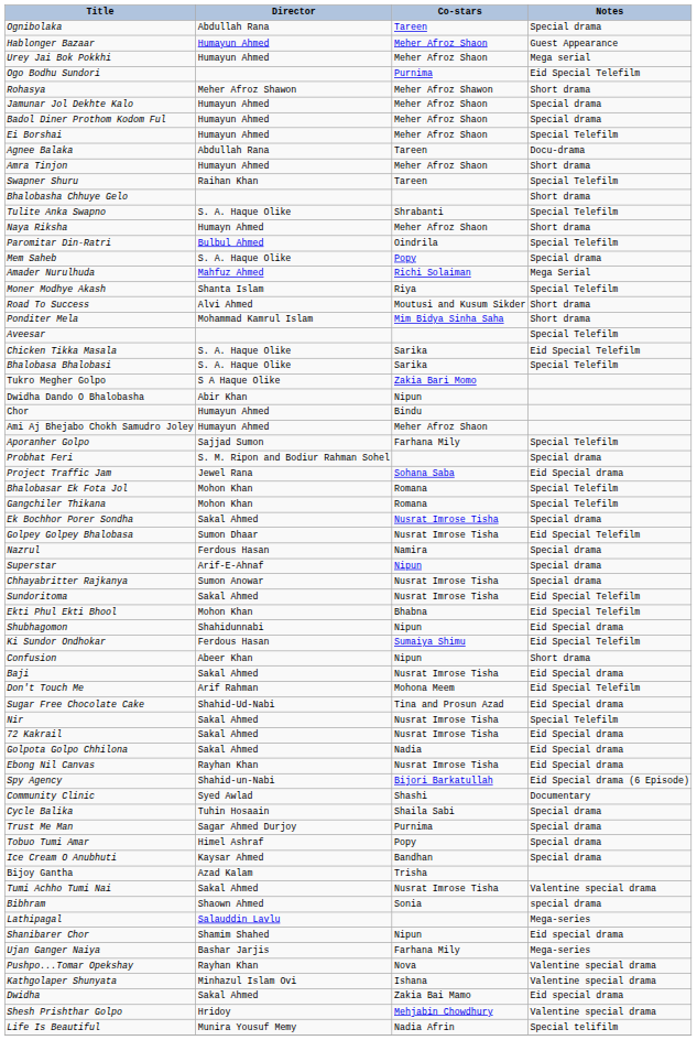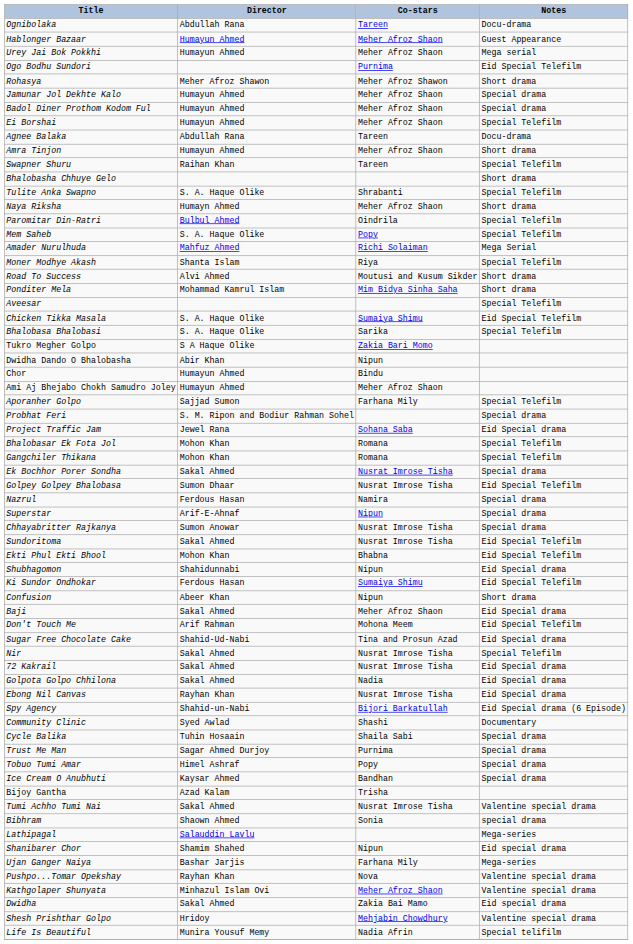 <table class="wikitable" style="font-size:90%">
 <tr style="text-align:center;">
 <th style="background:#B0C4DE;">Title</th>
 <th style="background:#B0C4DE;">Director</th>
 <th style="background:#B0C4DE;">Co-stars</th>
 <th style="background:#B0C4DE;">Notes</th>
 </tr>
 <tr>
 <td><em>Ognibolaka</em></td>
 <td>Abdullah Rana</td>
 <td><a href='#'>Tareen</a></td>
-<td>Special drama</td>
+<td>Docu-drama</td>
 </tr>
 <tr>
 <td><em>Hablonger Bazaar</em></td>
 <td><a href='#'>Humayun Ahmed</a></td>
 <td><a href='#'>Meher Afroz Shaon</a></td>
 <td>Guest Appearance</td>
 </tr>
 <tr>
 <td><em>Urey Jai Bok Pokkhi</em></td>
 <td>Humayun Ahmed</td>
 <td>Meher Afroz Shaon</td>
 <td>Mega serial</td>
 </tr>
 <tr>
 <td><em>Ogo Bodhu Sundori</em></td>
 <td></td>
 <td><a href='#'>Purnima</a></td>
 <td>Eid Special Telefilm</td>
 </tr>
 <tr>
 <td><em>Rohasya</em></td>
 <td>Meher Afroz Shawon</td>
 <td>Meher Afroz Shawon</td>
 <td>Short drama</td>
 </tr>
 <tr>
 <td><em>Jamunar Jol Dekhte Kalo</em></td>
 <td>Humayun Ahmed</td>
 <td>Meher Afroz Shaon</td>
 <td>Special drama</td>
 </tr>
 <tr>
 <td><em>Badol Diner Prothom Kodom Ful</em></td>
 <td>Humayun Ahmed</td>
 <td>Meher Afroz Shaon</td>
 <td>Special drama</td>
 </tr>
 <tr>
 <td><em>Ei Borshai</em></td>
 <td>Humayun Ahmed</td>
 <td>Meher Afroz Shaon</td>
 <td>Special Telefilm</td>
 </tr>
 <tr>
 <td><em>Agnee Balaka</em></td>
 <td>Abdullah Rana</td>
 <td>Tareen</td>
 <td>Docu-drama</td>
 </tr>
 <tr>
 <td><em>Amra Tinjon</em></td>
 <td>Humayun Ahmed</td>
 <td>Meher Afroz Shaon</td>
 <td>Short drama</td>
 </tr>
 <tr>
 <td><em>Swapner Shuru</em></td>
 <td>Raihan Khan</td>
 <td>Tareen</td>
 <td>Special Telefilm</td>
 </tr>
 <tr>
 <td><em>Bhalobasha Chhuye Gelo</em></td>
 <td></td>
 <td></td>
 <td>Short drama</td>
 </tr>
 <tr>
 <td><em>Tulite Anka Swapno</em></td>
 <td>S. A. Haque Olike</td>
 <td>Shrabanti</td>
 <td>Special Telefilm</td>
 </tr>
 <tr>
 <td><em>Naya Riksha</em></td>
 <td>Humayn Ahmed</td>
 <td>Meher Afroz Shaon</td>
 <td>Short drama</td>
 </tr>
 <tr>
 <td><em>Paromitar Din-Ratri</em></td>
 <td><a href='#'>Bulbul Ahmed</a></td>
 <td>Oindrila</td>
 <td>Special Telefilm</td>
 </tr>
 <tr>
 <td><em>Mem Saheb</em></td>
 <td>S. A. Haque Olike</td>
 <td><a href='#'>Popy</a></td>
-<td>Special drama</td>
+<td>Special Telefilm</td>
 </tr>
 <tr>
 <td><em>Amader Nurulhuda</em></td>
 <td><a href='#'>Mahfuz Ahmed</a></td>
 <td><a href='#'>Richi Solaiman</a></td>
 <td>Mega Serial</td>
 </tr>
 <tr>
 <td><em>Moner Modhye Akash</em></td>
 <td>Shanta Islam</td>
 <td>Riya</td>
 <td>Special Telefilm</td>
 </tr>
 <tr>
 <td><em>Road To Success</em></td>
 <td>Alvi Ahmed</td>
 <td>Moutusi and Kusum Sikder</td>
 <td>Short drama</td>
 </tr>
 <tr>
 <td><em>Ponditer Mela</em></td>
 <td>Mohammad Kamrul Islam</td>
 <td><a href='#'>Mim Bidya Sinha Saha</a></td>
 <td>Short drama</td>
 </tr>
 <tr>
 <td><em>Aveesar</em></td>
 <td></td>
 <td></td>
 <td>Special Telefilm</td>
 </tr>
 <tr>
 <td><em>Chicken Tikka Masala</em></td>
 <td>S. A. Haque Olike</td>
-<td>Sarika</td>
+<td><a href='#'>Sumaiya Shimu</a></td>
 <td>Eid Special Telefilm</td>
 </tr>
 <tr>
 <td><em>Bhalobasa Bhalobasi</em></td>
 <td>S. A. Haque Olike</td>
 <td>Sarika</td>
 <td>Special Telefilm</td>
 </tr>
 <tr>
 <td>Tukro Megher Golpo</td>
 <td>S A Haque Olike</td>
 <td><a href='#'>Zakia Bari Momo</a></td>
 <td></td>
 </tr>
 <tr>
 <td>Dwidha Dando O Bhalobasha</td>
 <td>Abir Khan</td>
 <td>Nipun</td>
 <td></td>
 </tr>
 <tr>
 <td>Chor</td>
 <td>Humayun Ahmed</td>
 <td>Bindu</td>
 <td></td>
 </tr>
 <tr>
 <td>Ami Aj Bhejabo Chokh Samudro Joley</td>
 <td>Humayun Ahmed</td>
 <td>Meher Afroz Shaon</td>
 <td></td>
 </tr>
 <tr>
 <td><em>Aporanher Golpo</em></td>
 <td>Sajjad Sumon</td>
 <td>Farhana Mily</td>
 <td>Special Telefilm</td>
 </tr>
 <tr>
 <td><em>Probhat Feri</em></td>
 <td>S. M. Ripon and Bodiur Rahman Sohel</td>
 <td></td>
 <td>Special drama</td>
 </tr>
 <tr>
 <td><em>Project Traffic Jam</em></td>
 <td>Jewel Rana</td>
 <td><a href='#'>Sohana Saba</a></td>
 <td>Eid Special drama</td>
 </tr>
 <tr>
 <td><em>Bhalobasar Ek Fota Jol</em></td>
 <td>Mohon Khan</td>
 <td>Romana</td>
 <td>Special Telefilm</td>
 </tr>
 <tr>
 <td><em>Gangchiler Thikana</em></td>
 <td>Mohon Khan</td>
 <td>Romana</td>
 <td>Special Telefilm</td>
 </tr>
 <tr>
 <td><em>Ek Bochhor Porer Sondha</em></td>
 <td>Sakal Ahmed</td>
 <td><a href='#'>Nusrat Imrose Tisha</a></td>
 <td>Special drama</td>
 </tr>
 <tr>
 <td><em>Golpey Golpey Bhalobasa</em></td>
 <td>Sumon Dhaar</td>
 <td>Nusrat Imrose Tisha</td>
 <td>Eid Special Telefilm</td>
 </tr>
 <tr>
 <td><em>Nazrul</em></td>
 <td>Ferdous Hasan</td>
 <td>Namira</td>
 <td>Special drama</td>
 </tr>
 <tr>
 <td><em>Superstar</em></td>
 <td>Arif-E-Ahnaf</td>
 <td><a href='#'>Nipun</a></td>
 <td>Special drama</td>
 </tr>
 <tr>
 <td><em>Chhayabritter Rajkanya</em></td>
 <td>Sumon Anowar</td>
 <td>Nusrat Imrose Tisha</td>
 <td>Special drama</td>
 </tr>
 <tr>
 <td><em>Sundoritoma</em></td>
 <td>Sakal Ahmed</td>
 <td>Nusrat Imrose Tisha</td>
 <td>Eid Special Telefilm</td>
 </tr>
 <tr>
 <td><em>Ekti Phul Ekti Bhool</em></td>
 <td>Mohon Khan</td>
 <td>Bhabna</td>
 <td>Eid Special Telefilm</td>
 </tr>
 <tr>
 <td><em>Shubhagomon</em></td>
 <td>Shahidunnabi</td>
 <td>Nipun</td>
 <td>Eid Special drama</td>
 </tr>
 <tr>
 <td><em>Ki Sundor Ondhokar</em></td>
 <td>Ferdous Hasan</td>
 <td><a href='#'>Sumaiya Shimu</a></td>
 <td>Eid Special Telefilm</td>
 </tr>
 <tr>
 <td><em>Confusion</em></td>
 <td>Abeer Khan</td>
 <td>Nipun</td>
 <td>Short drama</td>
 </tr>
 <tr>
 <td><em>Baji</em></td>
 <td>Sakal Ahmed</td>
-<td>Nusrat Imrose Tisha</td>
+<td>Meher Afroz Shaon</td>
 <td>Eid Special drama</td>
 </tr>
 <tr>
 <td><em>Don't Touch Me</em></td>
 <td>Arif Rahman</td>
 <td>Mohona Meem</td>
 <td>Eid Special Telefilm</td>
 </tr>
 <tr>
 <td><em>Sugar Free Chocolate Cake</em></td>
 <td>Shahid-Ud-Nabi</td>
 <td>Tina and Prosun Azad</td>
 <td>Eid Special drama</td>
 </tr>
 <tr>
 <td><em>Nir</em></td>
 <td>Sakal Ahmed</td>
 <td>Nusrat Imrose Tisha</td>
 <td>Special Telefilm</td>
 </tr>
 <tr>
 <td><em>72 Kakrail</em></td>
 <td>Sakal Ahmed</td>
 <td>Nusrat Imrose Tisha</td>
 <td>Eid Special drama</td>
 </tr>
 <tr>
 <td><em>Golpota Golpo Chhilona</em></td>
 <td>Sakal Ahmed</td>
 <td>Nadia</td>
 <td>Eid Special drama</td>
 </tr>
 <tr>
 <td><em>Ebong Nil Canvas</em></td>
 <td>Rayhan Khan</td>
 <td>Nusrat Imrose Tisha</td>
 <td>Eid Special drama</td>
 </tr>
 <tr>
 <td><em>Spy Agency</em></td>
 <td>Shahid-un-Nabi</td>
 <td><a href='#'>Bijori Barkatullah</a></td>
 <td>Eid Special drama (6 Episode)</td>
 </tr>
 <tr>
 <td><em>Community Clinic</em></td>
 <td>Syed Awlad</td>
 <td>Shashi</td>
 <td>Documentary</td>
 </tr>
 <tr>
 <td><em>Cycle Balika</em></td>
 <td>Tuhin Hosaain</td>
 <td>Shaila Sabi</td>
 <td>Special drama</td>
 </tr>
 <tr>
 <td><em>Trust Me Man</em></td>
 <td>Sagar Ahmed Durjoy</td>
 <td>Purnima</td>
 <td>Special drama</td>
 </tr>
 <tr>
 <td><em>Tobuo Tumi Amar</em></td>
 <td>Himel Ashraf</td>
 <td>Popy</td>
 <td>Special drama</td>
 </tr>
 <tr>
 <td><em>Ice Cream O Anubhuti</em></td>
 <td>Kaysar Ahmed</td>
 <td>Bandhan</td>
 <td>Special drama</td>
 </tr>
 <tr>
 <td>Bijoy Gantha</td>
 <td>Azad Kalam</td>
 <td>Trisha</td>
 <td></td>
 </tr>
 <tr>
 <td><em>Tumi Achho Tumi Nai</em></td>
 <td>Sakal Ahmed</td>
 <td>Nusrat Imrose Tisha</td>
 <td>Valentine special drama</td>
 </tr>
 <tr>
 <td><em>Bibhram</em></td>
 <td>Shaown Ahmed</td>
 <td>Sonia</td>
 <td>special drama</td>
 </tr>
 <tr>
 <td><em>Lathipagal</em></td>
 <td><a href='#'>Salauddin Lavlu</a></td>
 <td></td>
 <td>Mega-series</td>
 </tr>
 <tr>
 <td><em>Shanibarer Chor</em></td>
 <td>Shamim Shahed</td>
 <td>Nipun</td>
 <td>Eid special drama</td>
 </tr>
 <tr>
 <td><em>Ujan Ganger Naiya</em></td>
 <td>Bashar Jarjis</td>
 <td>Farhana Mily</td>
 <td>Mega-series</td>
 </tr>
 <tr>
 <td><em>Pushpo...Tomar Opekshay</em></td>
 <td>Rayhan Khan</td>
 <td>Nova</td>
 <td>Valentine special drama</td>
 </tr>
 <tr>
 <td><em>Kathgolaper Shunyata</em></td>
 <td>Minhazul Islam Ovi</td>
-<td>Ishana</td>
+<td><a href='#'>Meher Afroz Shaon</a></td>
 <td>Valentine special drama</td>
 </tr>
 <tr>
 <td><em>Dwidha</em></td>
 <td>Sakal Ahmed</td>
 <td>Zakia Bai Mamo</td>
 <td>Eid special drama</td>
 </tr>
 <tr>
 <td><em>Shesh Prishthar Golpo</em></td>
 <td>Hridoy</td>
 <td><a href='#'>Mehjabin Chowdhury</a></td>
 <td>Valentine special drama</td>
 </tr>
 <tr>
 <td><em>Life Is Beautiful</em></td>
 <td>Munira Yousuf Memy</td>
 <td>Nadia Afrin</td>
 <td>Special telifilm</td>
 </tr>
 <tr>
 </tr>
 </table>
